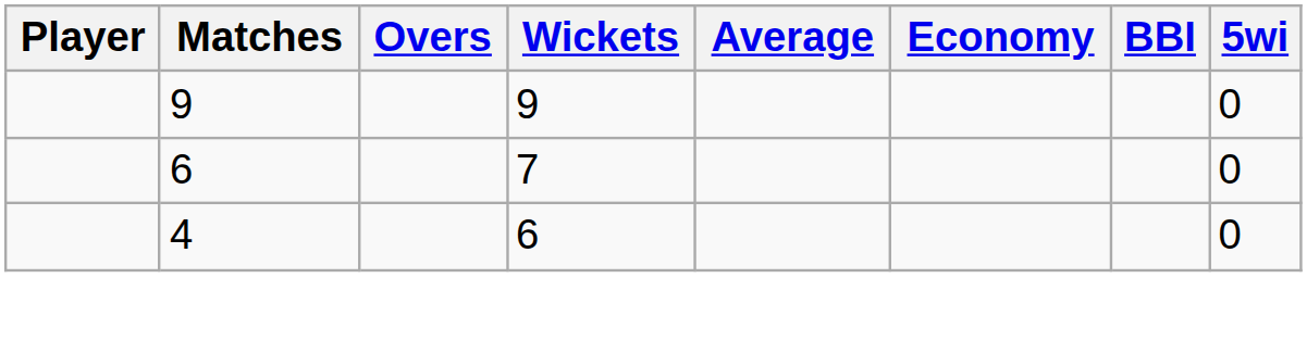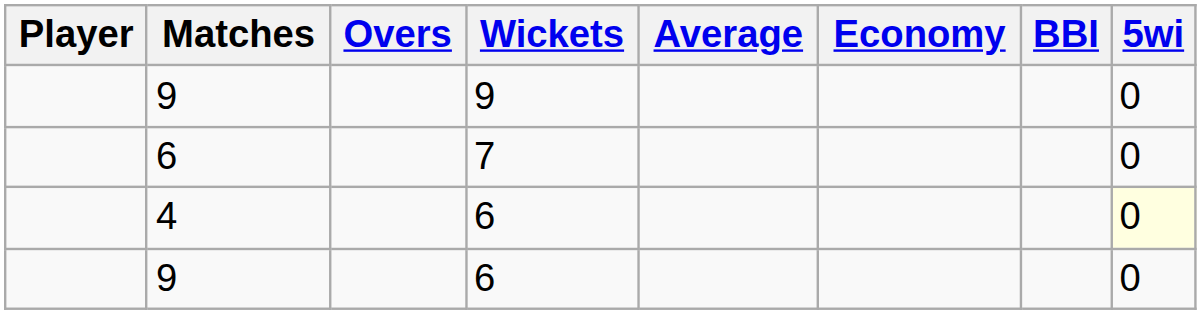 <table class="wikitable sortable" style="width:80%;">
 <tr>
 <th>Player</th>
 <th>Matches</th>
 <th><a href='#'>Overs</a></th>
 <th><a href='#'>Wickets</a></th>
 <th><a href='#'>Average</a></th>
 <th><a href='#'>Economy</a></th>
 <th><a href='#'>BBI</a></th>
 <th><a href='#'>5wi</a></th>
 </tr>
 <tr>
 <td></td>
 <td>9</td>
 <td></td>
 <td>9</td>
 <td></td>
 <td></td>
 <td></td>
 <td>0</td>
 </tr>
 <tr>
 <td></td>
 <td>6</td>
 <td></td>
 <td>7</td>
 <td></td>
 <td></td>
 <td></td>
 <td>0</td>
 </tr>
 <tr>
 <td></td>
 <td>4</td>
 <td></td>
 <td>6</td>
 <td></td>
 <td></td>
 <td></td>
+<td style="background: lightyellow;">0</td>
+</tr>
+<tr>
+<td></td>
+<td>9</td>
+<td></td>
+<td>6</td>
+<td></td>
+<td></td>
+<td></td>
 <td>0</td>
 </tr>
 </table>
